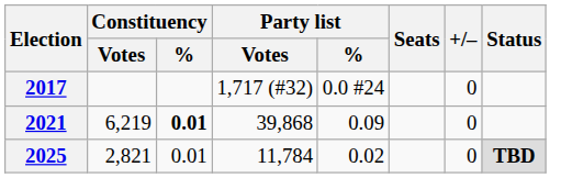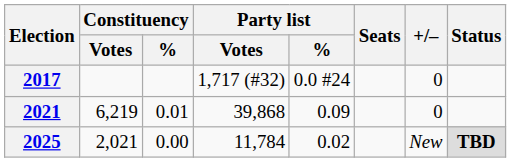 <table class="wikitable" style="font-size:97%; text-align:right;">
 <tr>
 <th rowspan=2>Election</th>
 <th colspan=2>Constituency</th>
 <th colspan=2>Party list</th>
 <th rowspan=2>Seats</th>
 <th rowspan=2>+/–</th>
 <th rowspan=2>Status</th>
 </tr>
 <tr>
 <th>Votes</th>
 <th>%</th>
 <th>Votes</th>
 <th>%</th>
 </tr>
 <tr>
 <th><a href='#'>2017</a></th>
 <td></td>
 <td></td>
 <td>1,717 (#32)</td>
 <td>0.0 #24</td>
 <td></td>
 <td> 0</td>
 <td></td>
 </tr>
 <tr>
 <th><a href='#'>2021</a></th>
 <td>6,219</td>
-<td><strong>0.01</strong></td>
+<td>0.01</td>
 <td>39,868</td>
 <td>0.09</td>
 <td></td>
 <td> 0</td>
 <td></td>
 </tr>
 <tr>
 <th><a href='#'>2025</a></th>
-<td>2,821</td>
-<td>0.01</td>
+<td>2,021</td>
+<td>0.00</td>
 <td>11,784</td>
 <td>0.02</td>
 <td></td>
-<td> 0</td>
+<td><em>New</em></td>
 <td align=center style="background:#ddd;"><strong>TBD</strong></td>
 </tr>
 </table>
